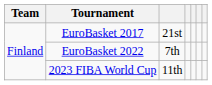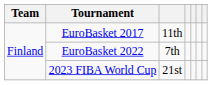 <table class="wikitable" style=" text-align:center;">
 <tr>
 <th>Team</th>
 <th>Tournament</th>
 <th></th>
 <th></th>
 <th></th>
 <th></th>
 <th></th>
 </tr>
 <tr>
 <td rowspan=3><a href='#'>Finland</a></td>
 <td><a href='#'>EuroBasket 2017</a></td>
-<td>21st</td>
+<td>11th</td>
 <td></td>
 <td></td>
 <td></td>
 <td></td>
 </tr>
 <tr>
 <td><a href='#'>EuroBasket 2022</a></td>
 <td>7th</td>
 <td></td>
 <td></td>
 <td></td>
 <td></td>
 </tr>
 <tr>
 <td><a href='#'>2023 FIBA World Cup</a></td>
-<td>11th</td>
+<td>21st</td>
 <td></td>
 <td></td>
 <td></td>
 <td></td>
 </tr>
 </table>
